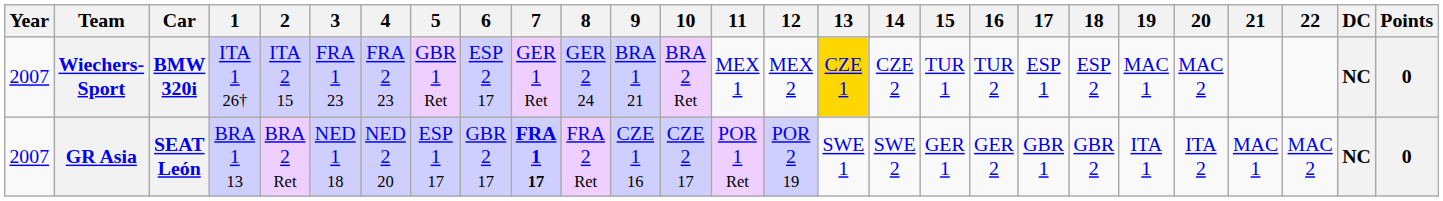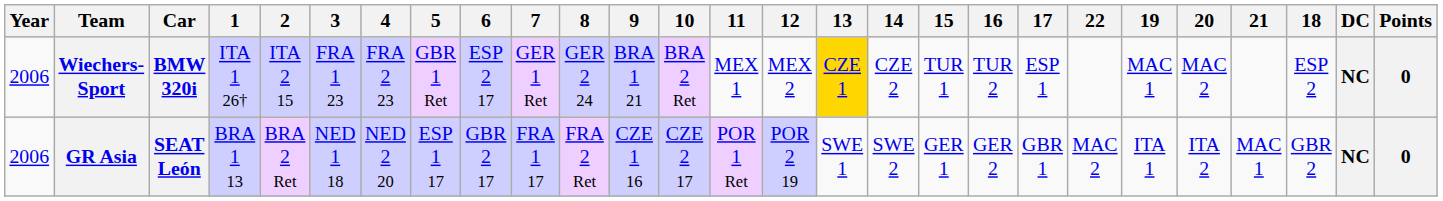 <table class="wikitable" style="text-align:center; font-size:85%">
 <tr>
 <th>Year</th>
 <th>Team</th>
 <th>Car</th>
 <th>1</th>
 <th>2</th>
 <th>3</th>
 <th>4</th>
 <th>5</th>
 <th>6</th>
 <th>7</th>
 <th>8</th>
 <th>9</th>
 <th>10</th>
 <th>11</th>
 <th>12</th>
 <th>13</th>
 <th>14</th>
 <th>15</th>
 <th>16</th>
 <th>17</th>
-<th>18</th>
+<th>22</th>
 <th>19</th>
 <th>20</th>
 <th>21</th>
-<th>22</th>
+<th>18</th>
 <th>DC</th>
 <th>Points</th>
 </tr>
 <tr>
-<td><a href='#'>2007</a></td>
+<td><a href='#'>2006</a></td>
 <th><a href='#'>Wiechers-Sport</a></th>
 <th><a href='#'>BMW 320i</a></th>
 <td style="background:#cfcfff;"><a href='#'>ITA<br>1</a><br><small>26†</small></td>
 <td style="background:#cfcfff;"><a href='#'>ITA<br>2</a><br><small>15</small></td>
 <td style="background:#cfcfff;"><a href='#'>FRA<br>1</a><br><small>23</small></td>
 <td style="background:#cfcfff;"><a href='#'>FRA<br>2</a><br><small>23</small></td>
 <td style="background:#efcfff;"><a href='#'>GBR<br>1</a><br><small>Ret</small></td>
 <td style="background:#cfcfff;"><a href='#'>ESP<br>2</a><br><small>17</small></td>
 <td style="background:#efcfff;"><a href='#'>GER<br>1</a><br><small>Ret</small></td>
 <td style="background:#cfcfff;"><a href='#'>GER<br>2</a><br><small>24</small></td>
 <td style="background:#cfcfff;"><a href='#'>BRA<br>1</a><br><small>21</small></td>
 <td style="background:#efcfff;"><a href='#'>BRA<br>2</a><br><small>Ret</small></td>
 <td><a href='#'>MEX<br>1</a></td>
 <td><a href='#'>MEX<br>2</a></td>
 <td style="background: gold;"><a href='#'>CZE<br>1</a></td>
 <td><a href='#'>CZE<br>2</a></td>
 <td><a href='#'>TUR<br>1</a></td>
 <td><a href='#'>TUR<br>2</a></td>
 <td><a href='#'>ESP<br>1</a></td>
-<td><a href='#'>ESP<br>2</a></td>
+<td></td>
 <td><a href='#'>MAC<br>1</a></td>
 <td><a href='#'>MAC<br>2</a></td>
 <td></td>
-<td></td>
+<td><a href='#'>ESP<br>2</a></td>
 <th>NC</th>
 <th>0</th>
 </tr>
 <tr>
-<td><a href='#'>2007</a></td>
+<td><a href='#'>2006</a></td>
 <th><a href='#'>GR Asia</a></th>
 <th><a href='#'>SEAT León</a></th>
 <td style="background:#cfcfff;"><a href='#'>BRA<br>1</a><br><small>13</small></td>
 <td style="background:#efcfff;"><a href='#'>BRA<br>2</a><br><small>Ret</small></td>
 <td style="background:#cfcfff;"><a href='#'>NED<br>1</a><br><small>18</small></td>
 <td style="background:#cfcfff;"><a href='#'>NED<br>2</a><br><small>20</small></td>
 <td style="background:#cfcfff;"><a href='#'>ESP<br>1</a><br><small>17</small></td>
 <td style="background:#cfcfff;"><a href='#'>GBR<br>2</a><br><small>17</small></td>
-<td style="background:#cfcfff;"><strong><a href='#'>FRA<br>1</a><br><small>17</small></strong></td>
+<td style="background:#cfcfff;"><a href='#'>FRA<br>1</a><br><small>17</small></td>
 <td style="background:#efcfff;"><a href='#'>FRA<br>2</a><br><small>Ret</small></td>
 <td style="background:#cfcfff;"><a href='#'>CZE<br>1</a><br><small>16</small></td>
 <td style="background:#cfcfff;"><a href='#'>CZE<br>2</a><br><small>17</small></td>
 <td style="background:#efcfff;"><a href='#'>POR<br>1</a><br><small>Ret</small></td>
 <td style="background:#cfcfff;"><a href='#'>POR<br>2</a><br><small>19</small></td>
 <td><a href='#'>SWE<br>1</a></td>
 <td><a href='#'>SWE<br>2</a></td>
 <td><a href='#'>GER<br>1</a></td>
 <td><a href='#'>GER<br>2</a></td>
 <td><a href='#'>GBR<br>1</a></td>
-<td><a href='#'>GBR<br>2</a></td>
+<td><a href='#'>MAC<br>2</a></td>
 <td><a href='#'>ITA<br>1</a></td>
 <td><a href='#'>ITA<br>2</a></td>
 <td><a href='#'>MAC<br>1</a></td>
-<td><a href='#'>MAC<br>2</a></td>
+<td><a href='#'>GBR<br>2</a></td>
 <th>NC</th>
 <th>0</th>
 </tr>
 </table>
